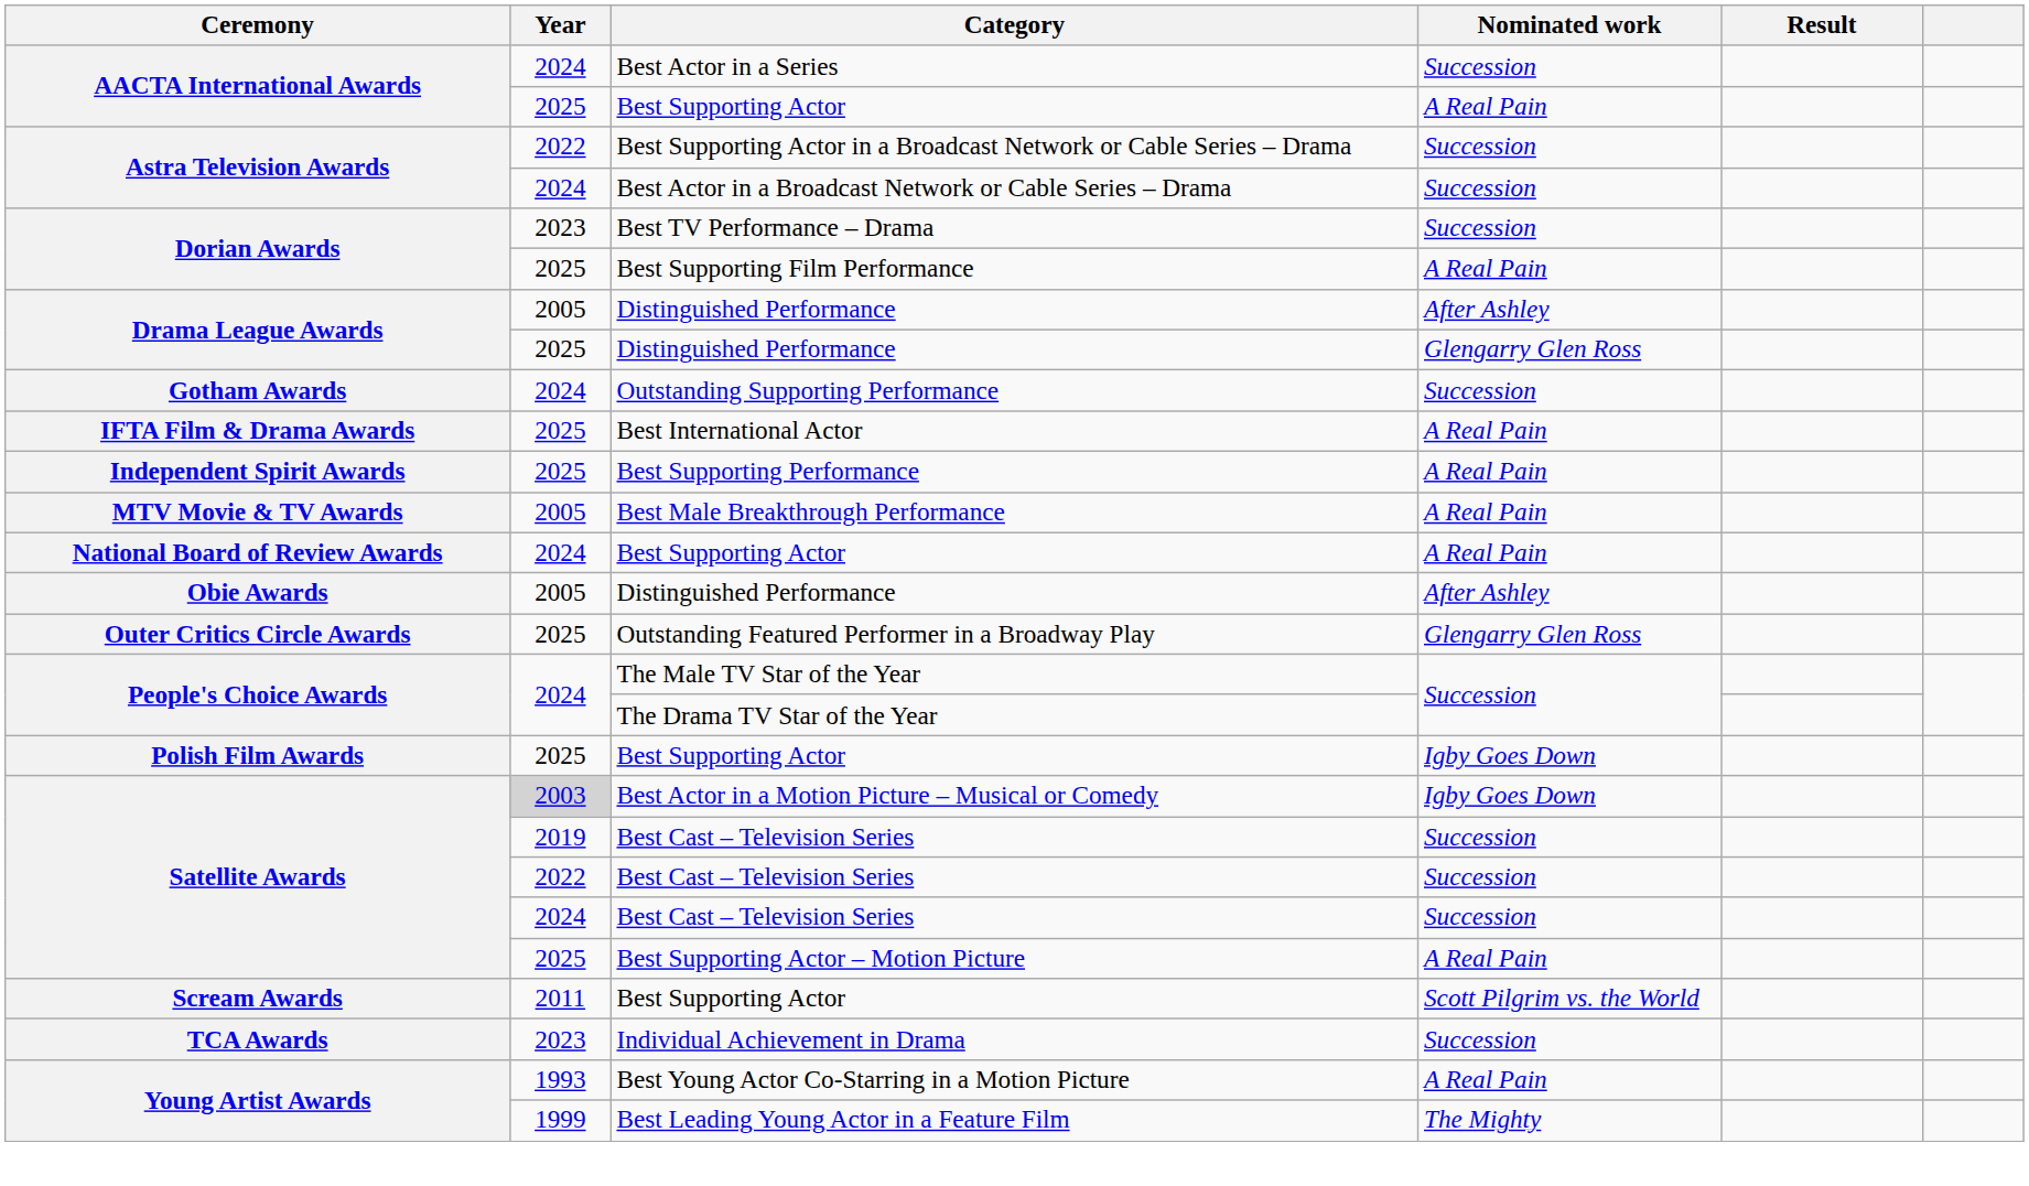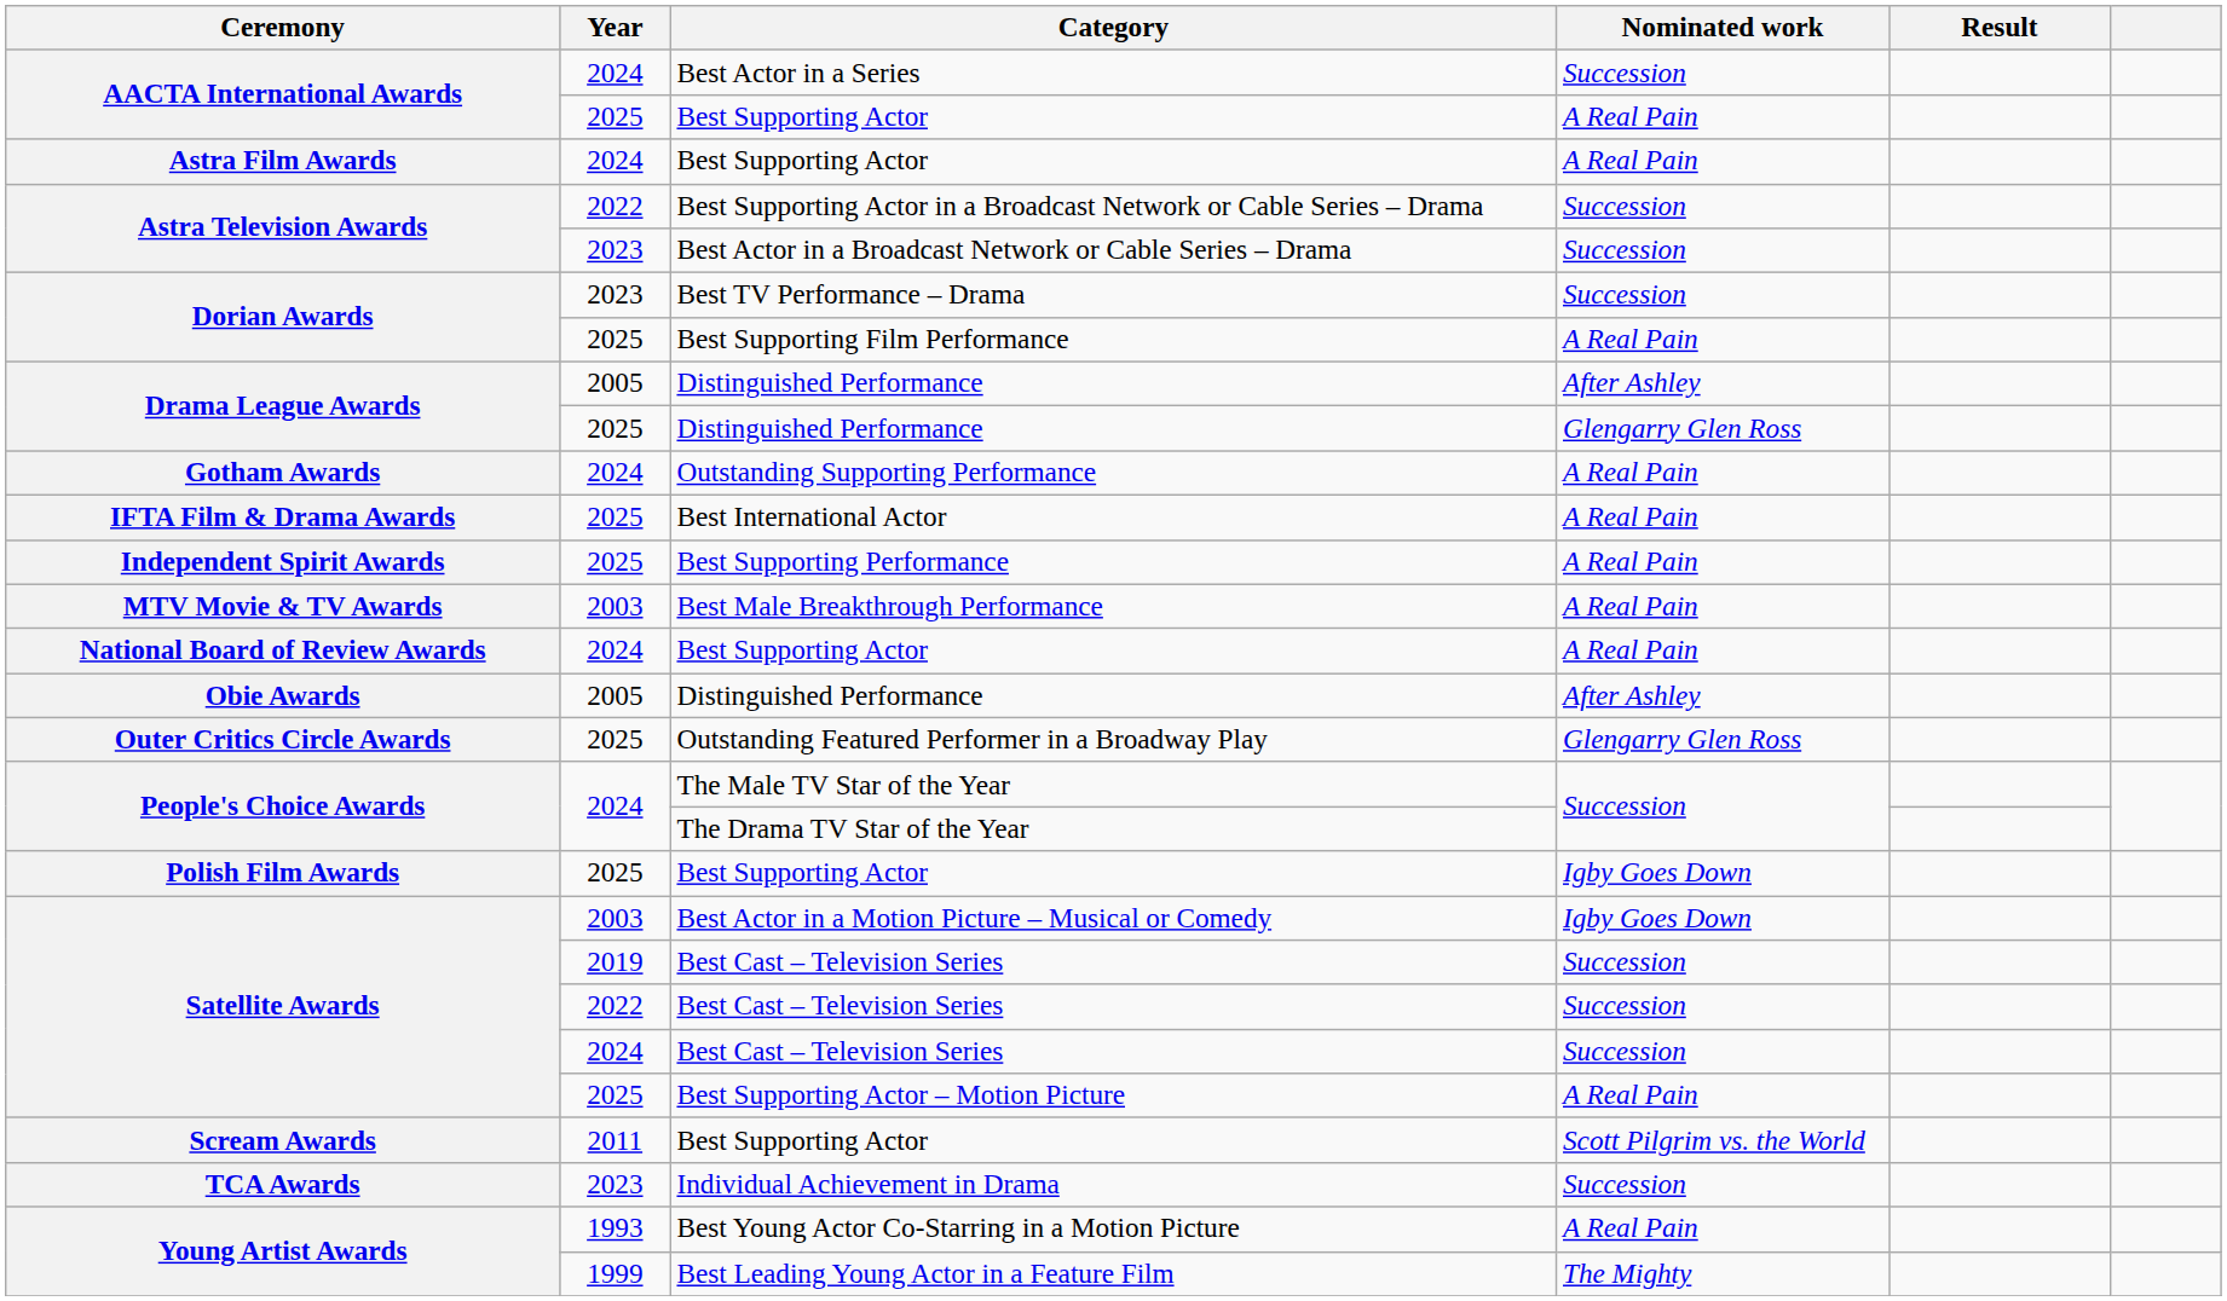 <table class="wikitable plainrowheaders" style="width:100%;">
 <tr>
 <th style="width:25%;" scope="col">Ceremony</th>
 <th style="width:5%;" scope="col">Year</th>
 <th style="width:40%;" scope="col">Category</th>
 <th style="width:15%;" scope="col">Nominated work</th>
 <th style="width:10%;" scope="col">Result</th>
 <th style="width:5%;" scope="col"></th>
 </tr>
 <tr>
 <th scope="row" rowspan="2"><a href='#'>AACTA International Awards</a></th>
 <td align="center"><a href='#'>2024</a></td>
 <td>Best Actor in a Series</td>
 <td><em><a href='#'>Succession</a></em></td>
 <td></td>
 <td align="center"></td>
 </tr>
 <tr>
 <td align="center"><a href='#'>2025</a></td>
 <td><a href='#'>Best Supporting Actor</a></td>
 <td><em><a href='#'>A Real Pain</a></em></td>
 <td></td>
 <td align="center"></td>
 </tr>
 <tr>
+<th scope="row"><a href='#'>Astra Film Awards</a></th>
+<td align="center"><a href='#'>2024</a></td>
+<td>Best Supporting Actor</td>
+<td><em><a href='#'>A Real Pain</a></em></td>
+<td></td>
+<td align="center"></td>
+</tr>
+<tr>
 <th scope="row" rowspan="2"><a href='#'>Astra Television Awards</a></th>
 <td align="center"><a href='#'>2022</a></td>
 <td>Best Supporting Actor in a Broadcast Network or Cable Series – Drama</td>
 <td><em><a href='#'>Succession</a></em></td>
 <td></td>
 <td align="center"></td>
 </tr>
 <tr>
-<td align="center"><a href='#'>2024</a></td>
+<td align="center"><a href='#'>2023</a></td>
 <td>Best Actor in a Broadcast Network or Cable Series – Drama</td>
 <td><em><a href='#'>Succession</a></em></td>
 <td></td>
 <td align="center"></td>
 </tr>
 <tr>
 <th scope="row" rowspan="2"><a href='#'>Dorian Awards</a></th>
 <td align="center">2023</td>
 <td>Best TV Performance – Drama</td>
 <td><em><a href='#'>Succession</a></em></td>
 <td></td>
 <td align="center"></td>
 </tr>
 <tr>
 <td align="center">2025</td>
 <td>Best Supporting Film Performance</td>
 <td><em><a href='#'>A Real Pain</a></em></td>
 <td></td>
 <td align="center"></td>
 </tr>
 <tr>
 <th scope="row" rowspan="2"><a href='#'>Drama League Awards</a></th>
 <td align="center">2005</td>
 <td><a href='#'>Distinguished Performance</a></td>
 <td><em><a href='#'>After Ashley</a></em></td>
 <td></td>
 <td align="center"></td>
 </tr>
 <tr>
 <td align="center">2025</td>
 <td><a href='#'>Distinguished Performance</a></td>
 <td><em><a href='#'>Glengarry Glen Ross</a></em></td>
 <td></td>
 <td align="center"></td>
 </tr>
 <tr>
 <th scope="row"><a href='#'>Gotham Awards</a></th>
 <td align="center"><a href='#'>2024</a></td>
 <td><a href='#'>Outstanding Supporting Performance</a></td>
-<td><em><a href='#'>Succession</a></em></td>
+<td><em><a href='#'>A Real Pain</a></em></td>
 <td></td>
 <td align="center"></td>
 </tr>
 <tr>
 <th scope="row"><a href='#'>IFTA Film & Drama Awards</a></th>
 <td align="center"><a href='#'>2025</a></td>
 <td>Best International Actor</td>
 <td><em><a href='#'>A Real Pain</a></em></td>
 <td></td>
 <td align="center"></td>
 </tr>
 <tr>
 <th scope="row"><a href='#'>Independent Spirit Awards</a></th>
 <td align="center"><a href='#'>2025</a></td>
 <td><a href='#'>Best Supporting Performance</a></td>
 <td><em><a href='#'>A Real Pain</a></em></td>
 <td></td>
 <td align="center"></td>
 </tr>
 <tr>
 <th scope="row"><a href='#'>MTV Movie & TV Awards</a></th>
-<td align="center"><a href='#'>2005</a></td>
+<td align="center"><a href='#'>2003</a></td>
 <td><a href='#'>Best Male Breakthrough Performance</a></td>
 <td><em><a href='#'>A Real Pain</a></em></td>
 <td></td>
 <td align="center"></td>
 </tr>
 <tr>
 <th scope="row"><a href='#'>National Board of Review Awards</a></th>
 <td align="center"><a href='#'>2024</a></td>
 <td><a href='#'>Best Supporting Actor</a></td>
 <td><em><a href='#'>A Real Pain</a></em></td>
 <td></td>
 <td align="center"></td>
 </tr>
 <tr>
 <th scope="row"><a href='#'>Obie Awards</a></th>
 <td align="center">2005</td>
 <td>Distinguished Performance</td>
 <td><em><a href='#'>After Ashley</a></em></td>
 <td></td>
 <td align="center"></td>
 </tr>
 <tr>
 <th scope="row"><a href='#'>Outer Critics Circle Awards</a></th>
 <td align="center">2025</td>
 <td>Outstanding Featured Performer in a Broadway Play</td>
 <td><em><a href='#'>Glengarry Glen Ross</a></em></td>
 <td></td>
 <td align="center"></td>
 </tr>
 <tr>
 <th scope="row" rowspan="2"><a href='#'>People's Choice Awards</a></th>
 <td align="center" rowspan="2"><a href='#'>2024</a></td>
 <td>The Male TV Star of the Year</td>
 <td rowspan="2"><em><a href='#'>Succession</a></em></td>
 <td></td>
 <td align="center" rowspan="2"></td>
 </tr>
 <tr>
 <td>The Drama TV Star of the Year</td>
 <td></td>
 </tr>
 <tr>
 <th scope="row"><a href='#'>Polish Film Awards</a></th>
 <td align="center">2025</td>
 <td><a href='#'>Best Supporting Actor</a></td>
 <td><em><a href='#'>Igby Goes Down</a></em></td>
 <td></td>
 <td align="center"></td>
 </tr>
 <tr>
 <th scope="row" rowspan="5"><a href='#'>Satellite Awards</a></th>
-<td align="center" style="background: lightgrey;"><a href='#'>2003</a></td>
+<td align="center"><a href='#'>2003</a></td>
 <td><a href='#'>Best Actor in a Motion Picture – Musical or Comedy</a></td>
 <td><em><a href='#'>Igby Goes Down</a></em></td>
 <td></td>
 <td align="center"></td>
 </tr>
 <tr>
 <td align="center"><a href='#'>2019</a></td>
 <td><a href='#'>Best Cast – Television Series</a></td>
 <td><em><a href='#'>Succession</a></em></td>
 <td></td>
 <td align="center"></td>
 </tr>
 <tr>
 <td align="center"><a href='#'>2022</a></td>
 <td><a href='#'>Best Cast – Television Series</a></td>
 <td><em><a href='#'>Succession</a></em></td>
 <td></td>
 <td align="center"></td>
 </tr>
 <tr>
 <td align="center"><a href='#'>2024</a></td>
 <td><a href='#'>Best Cast – Television Series</a></td>
 <td><em><a href='#'>Succession</a></em></td>
 <td></td>
 <td align="center"></td>
 </tr>
 <tr>
 <td align="center"><a href='#'>2025</a></td>
 <td><a href='#'>Best Supporting Actor – Motion Picture</a></td>
 <td><em><a href='#'>A Real Pain</a></em></td>
 <td></td>
 <td align="center"></td>
 </tr>
 <tr>
 <th scope="row"><a href='#'>Scream Awards</a></th>
 <td align="center"><a href='#'>2011</a></td>
 <td>Best Supporting Actor</td>
 <td><em><a href='#'>Scott Pilgrim vs. the World</a></em></td>
 <td></td>
 <td align="center"></td>
 </tr>
 <tr>
 <th scope="row"><a href='#'>TCA Awards</a></th>
 <td align="center"><a href='#'>2023</a></td>
 <td><a href='#'>Individual Achievement in Drama</a></td>
 <td><em><a href='#'>Succession</a></em></td>
 <td></td>
 <td align="center"></td>
 </tr>
 <tr>
 <th scope="row" rowspan="2"><a href='#'>Young Artist Awards</a></th>
 <td align="center"><a href='#'>1993</a></td>
 <td>Best Young Actor Co-Starring in a Motion Picture</td>
 <td><em><a href='#'>A Real Pain</a></em></td>
 <td></td>
 <td align="center"></td>
 </tr>
 <tr>
 <td align="center"><a href='#'>1999</a></td>
 <td><a href='#'>Best Leading Young Actor in a Feature Film</a></td>
 <td><em><a href='#'>The Mighty</a></em></td>
 <td></td>
 <td align="center"></td>
 </tr>
 </table>
